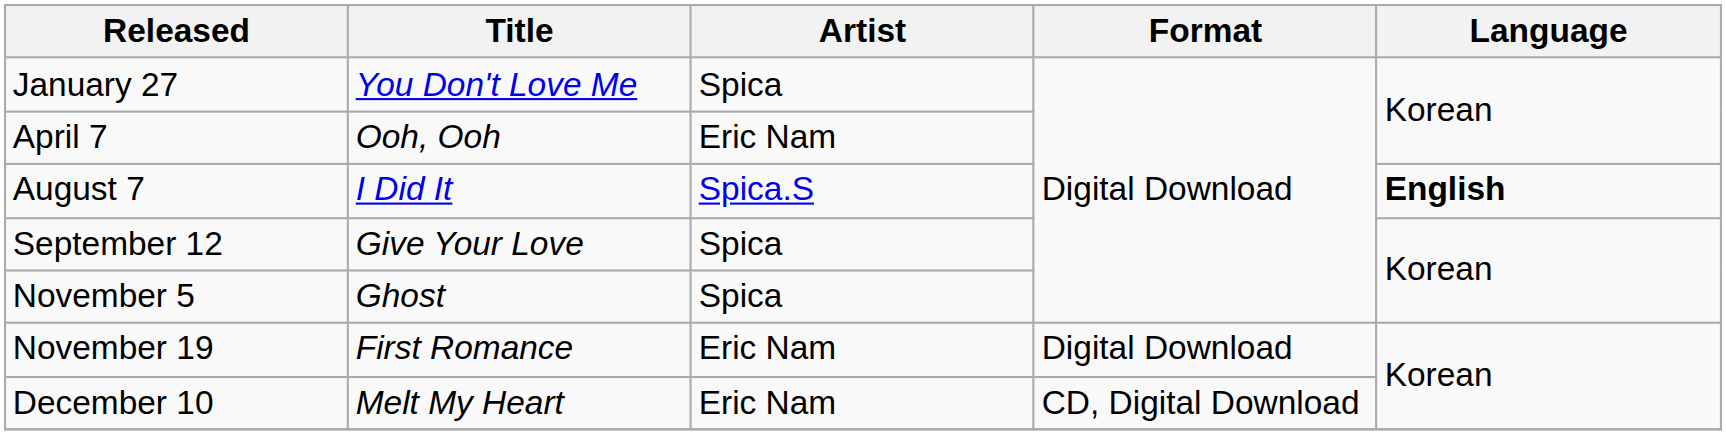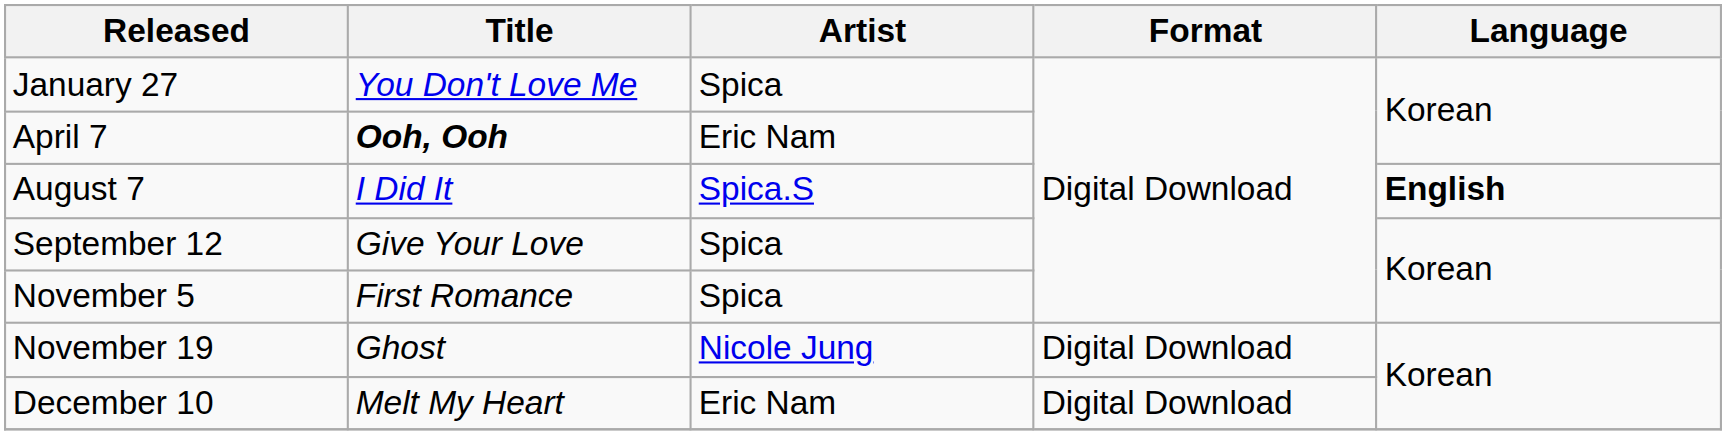 <table class="wikitable sortable" align="left center" style="width:65%;">
 <tr>
 <th style="width:20%;">Released</th>
 <th style="width:20%;">Title</th>
 <th style="width:20%;">Artist</th>
 <th style="width:20%;">Format</th>
 <th style="width:20%;">Language</th>
 </tr>
 <tr>
 <td>January 27</td>
 <td><em><a href='#'>You Don't Love Me</a></em></td>
 <td>Spica</td>
 <td rowspan="5">Digital Download</td>
 <td rowspan="2">Korean</td>
 </tr>
 <tr>
 <td>April 7</td>
-<td><em>Ooh, Ooh</em></td>
+<td><strong><em>Ooh, Ooh</em></strong></td>
 <td>Eric Nam</td>
 </tr>
 <tr>
 <td>August 7</td>
 <td><em><a href='#'>I Did It</a></em></td>
 <td><a href='#'>Spica.S</a></td>
 <td><strong>English</strong></td>
 </tr>
 <tr>
 <td>September 12</td>
 <td><em>Give Your Love</em></td>
 <td>Spica</td>
 <td rowspan="2">Korean</td>
 </tr>
 <tr>
 <td>November 5</td>
-<td><em>Ghost</em></td>
+<td><em>First Romance</em></td>
 <td>Spica</td>
 </tr>
 <tr>
 <td>November 19</td>
-<td><em>First Romance</em></td>
-<td>Eric Nam</td>
+<td><em>Ghost</em></td>
+<td><a href='#'>Nicole Jung</a></td>
 <td>Digital Download</td>
 <td rowspan="2">Korean</td>
 </tr>
 <tr>
 <td>December 10</td>
 <td><em>Melt My Heart</em></td>
 <td>Eric Nam</td>
-<td>CD, Digital Download</td>
+<td>Digital Download</td>
 </tr>
 <tr>
 </tr>
 </table>
